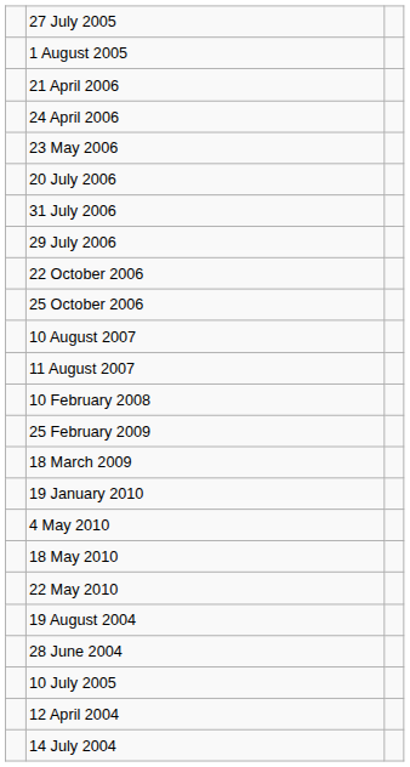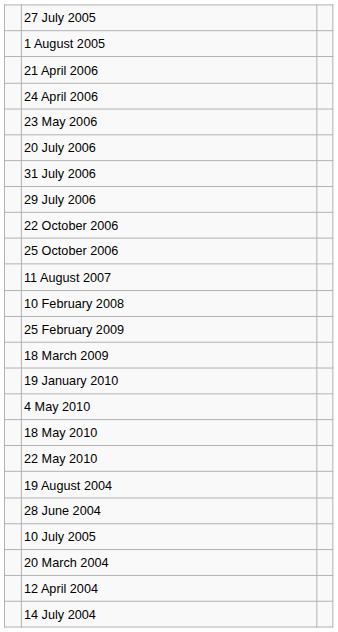 <table class="wikitable" style="font-size: 89%; float: left; width: 26em; margin-right: 1em; height: 700px">
 <tr>
 <td></td>
 <td>27 July 2005</td>
 <td></td>
 </tr>
 <tr>
 <td></td>
 <td>1 August 2005</td>
 <td></td>
 </tr>
 <tr>
 <td></td>
 <td>21 April 2006</td>
 <td></td>
 </tr>
 <tr>
 <td></td>
 <td>24 April 2006</td>
 <td></td>
 </tr>
 <tr>
 <td></td>
 <td>23 May 2006</td>
 <td></td>
 </tr>
 <tr>
 <td></td>
 <td>20 July 2006</td>
 <td></td>
 </tr>
 <tr>
 <td></td>
 <td>31 July 2006</td>
 <td></td>
 </tr>
 <tr>
 <td></td>
 <td>29 July 2006</td>
 <td></td>
 </tr>
 <tr>
 <td></td>
 <td>22 October 2006</td>
 <td></td>
 </tr>
 <tr>
 <td></td>
 <td>25 October 2006</td>
-<td></td>
-</tr>
-<tr>
-<td></td>
-<td>10 August 2007</td>
 <td></td>
 </tr>
 <tr>
 <td></td>
 <td>11 August 2007</td>
 <td></td>
 </tr>
 <tr>
 <td></td>
 <td>10 February 2008</td>
 <td></td>
 </tr>
 <tr>
 <td></td>
 <td>25 February 2009</td>
 <td></td>
 </tr>
 <tr>
 <td></td>
 <td>18 March 2009</td>
 <td></td>
 </tr>
 <tr>
 <td></td>
 <td>19 January 2010</td>
 <td></td>
 </tr>
 <tr>
 <td></td>
 <td>4 May 2010</td>
 <td></td>
 </tr>
 <tr>
 <td></td>
 <td>18 May 2010</td>
 <td></td>
 </tr>
 <tr>
 <td></td>
 <td>22 May 2010</td>
 <td></td>
 </tr>
 <tr>
 <td></td>
 <td>19 August 2004</td>
 <td></td>
 </tr>
 <tr>
 <td></td>
 <td>28 June 2004</td>
 <td></td>
 </tr>
 <tr>
 <td></td>
 <td>10 July 2005</td>
 <td></td>
 </tr>
 <tr>
 <td></td>
+<td>20 March 2004</td>
+<td></td>
+</tr>
+<tr>
+<td></td>
 <td>12 April 2004</td>
 <td></td>
 </tr>
 <tr>
 <td></td>
 <td>14 July 2004</td>
 <td></td>
 </tr>
 </table>
